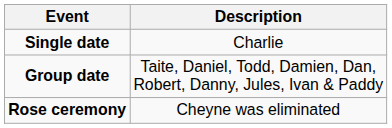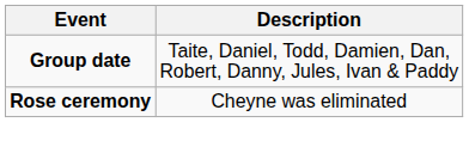 <table class="wikitable sortable" style="text-align:center;">
 <tr>
 <th>Event</th>
 <th>Description</th>
-</tr>
-<tr>
-<td><strong>Single date</strong></td>
-<td>Charlie</td>
 </tr>
 <tr>
 <td><strong>Group date</strong></td>
 <td>Taite, Daniel, Todd, Damien, Dan,<br>Robert, Danny, Jules, Ivan & Paddy</td>
 </tr>
 <tr>
 <td><strong>Rose ceremony</strong></td>
 <td>Cheyne was eliminated</td>
 </tr>
 </table>
